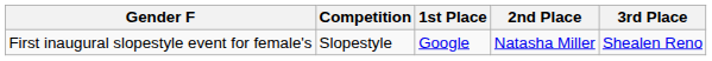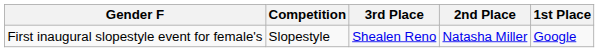 <table class="wikitable">
 <tr>
 <th>Gender F</th>
 <th>Competition</th>
+<th>3rd Place</th>
+<th>2nd Place</th>
 <th>1st Place</th>
-<th>2nd Place</th>
-<th>3rd Place</th>
 </tr>
 <tr>
 <td>First inaugural slopestyle event for female's</td>
 <td>Slopestyle</td>
+<td><a href='#'>Shealen Reno</a></td>
+<td><a href='#'>Natasha Miller</a></td>
 <td><a href='#'>Google</a></td>
-<td><a href='#'>Natasha Miller</a></td>
-<td><a href='#'>Shealen Reno</a></td>
 </tr>
 </table>
